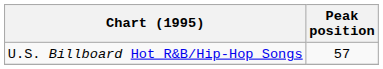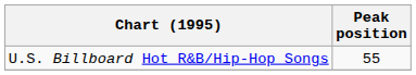 <table class="wikitable sortable">
 <tr>
 <th>Chart (1995)</th>
 <th>Peak<br>position</th>
 </tr>
 <tr>
 <td>U.S. <em>Billboard</em> <a href='#'>Hot R&B/Hip-Hop Songs</a></td>
-<td style="text-align:center;">57</td>
+<td style="text-align:center;">55</td>
 </tr>
 <tr>
 </tr>
 </table>
